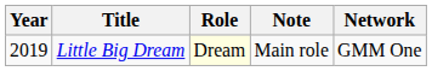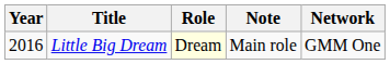 <table class="wikitable">
 <tr>
 <th>Year</th>
 <th>Title</th>
 <th>Role</th>
 <th>Note</th>
 <th>Network</th>
 </tr>
 <tr>
-<td>2019</td>
+<td>2016</td>
 <td><em><a href='#'>Little Big Dream</a></em></td>
 <td style="background: lightyellow;">Dream</td>
 <td>Main role</td>
 <td>GMM One</td>
 </tr>
 </table>
